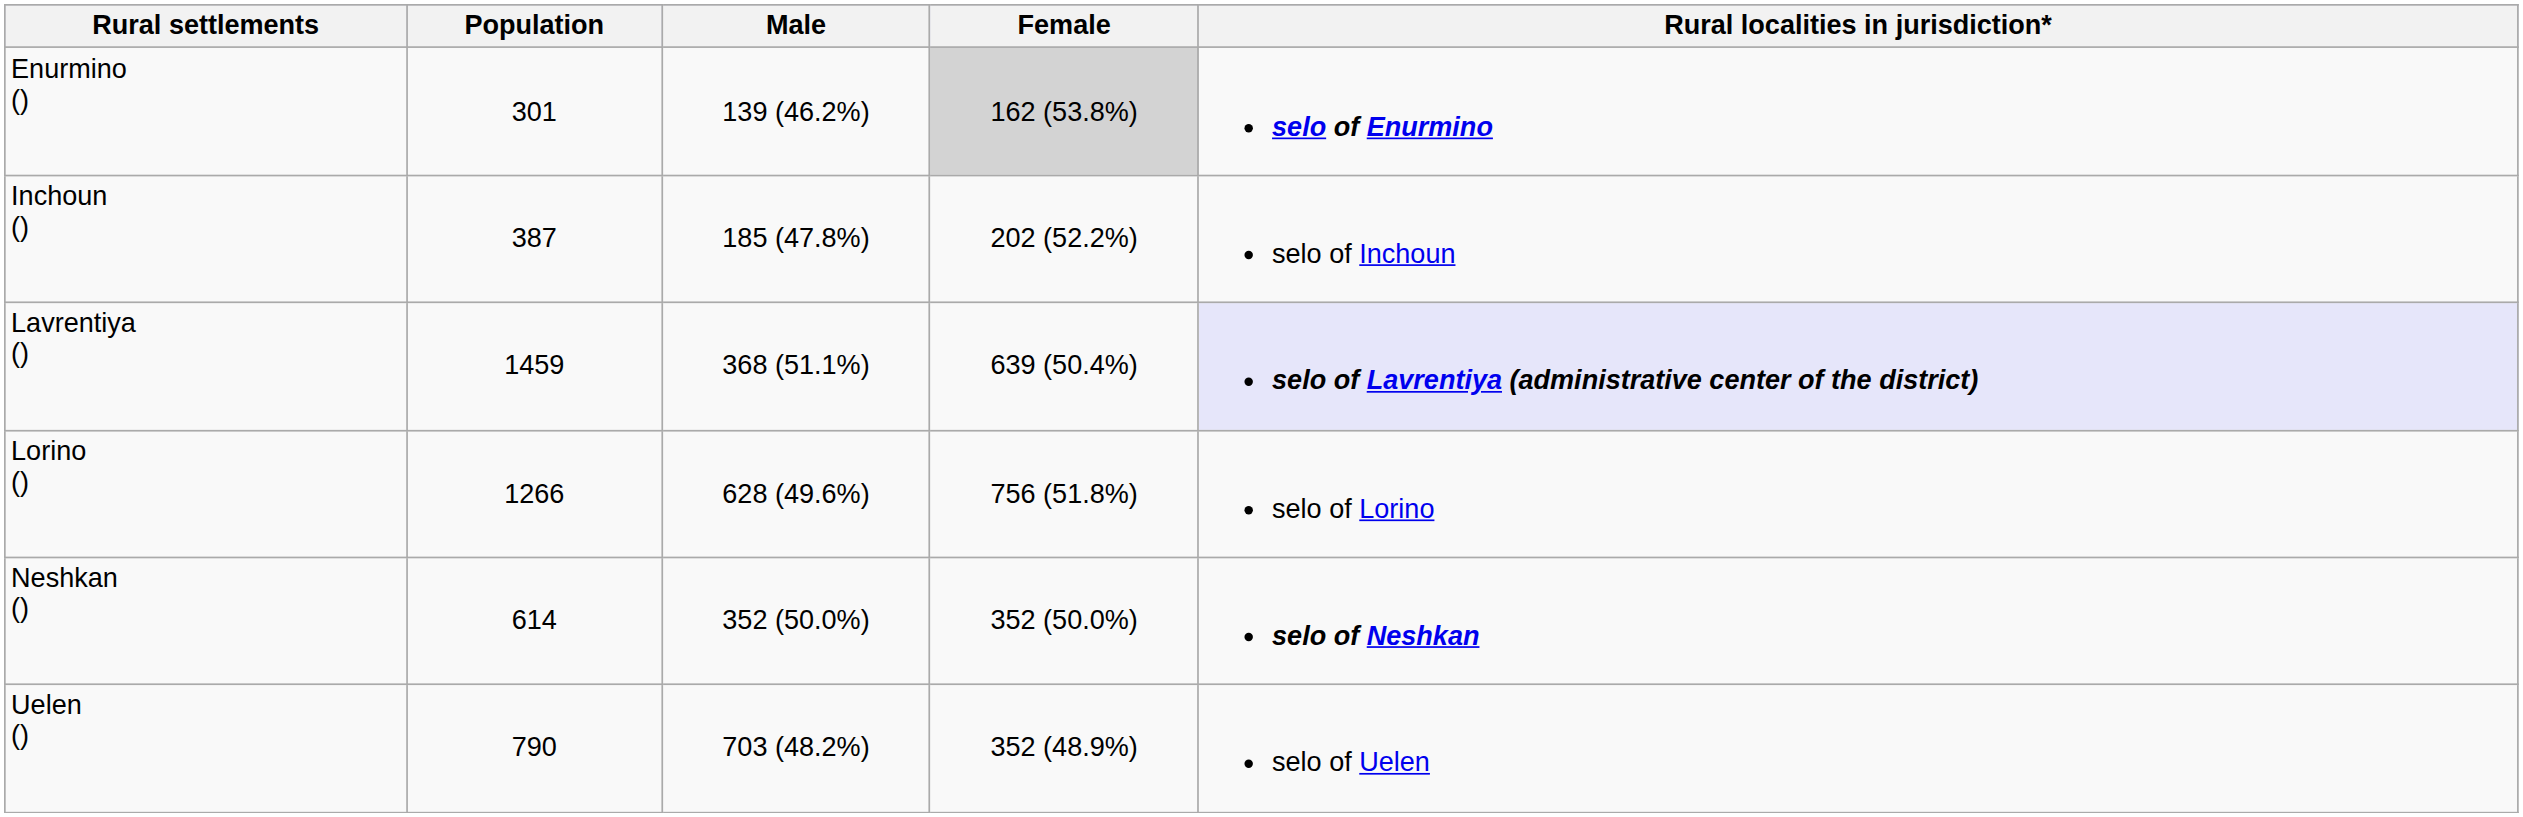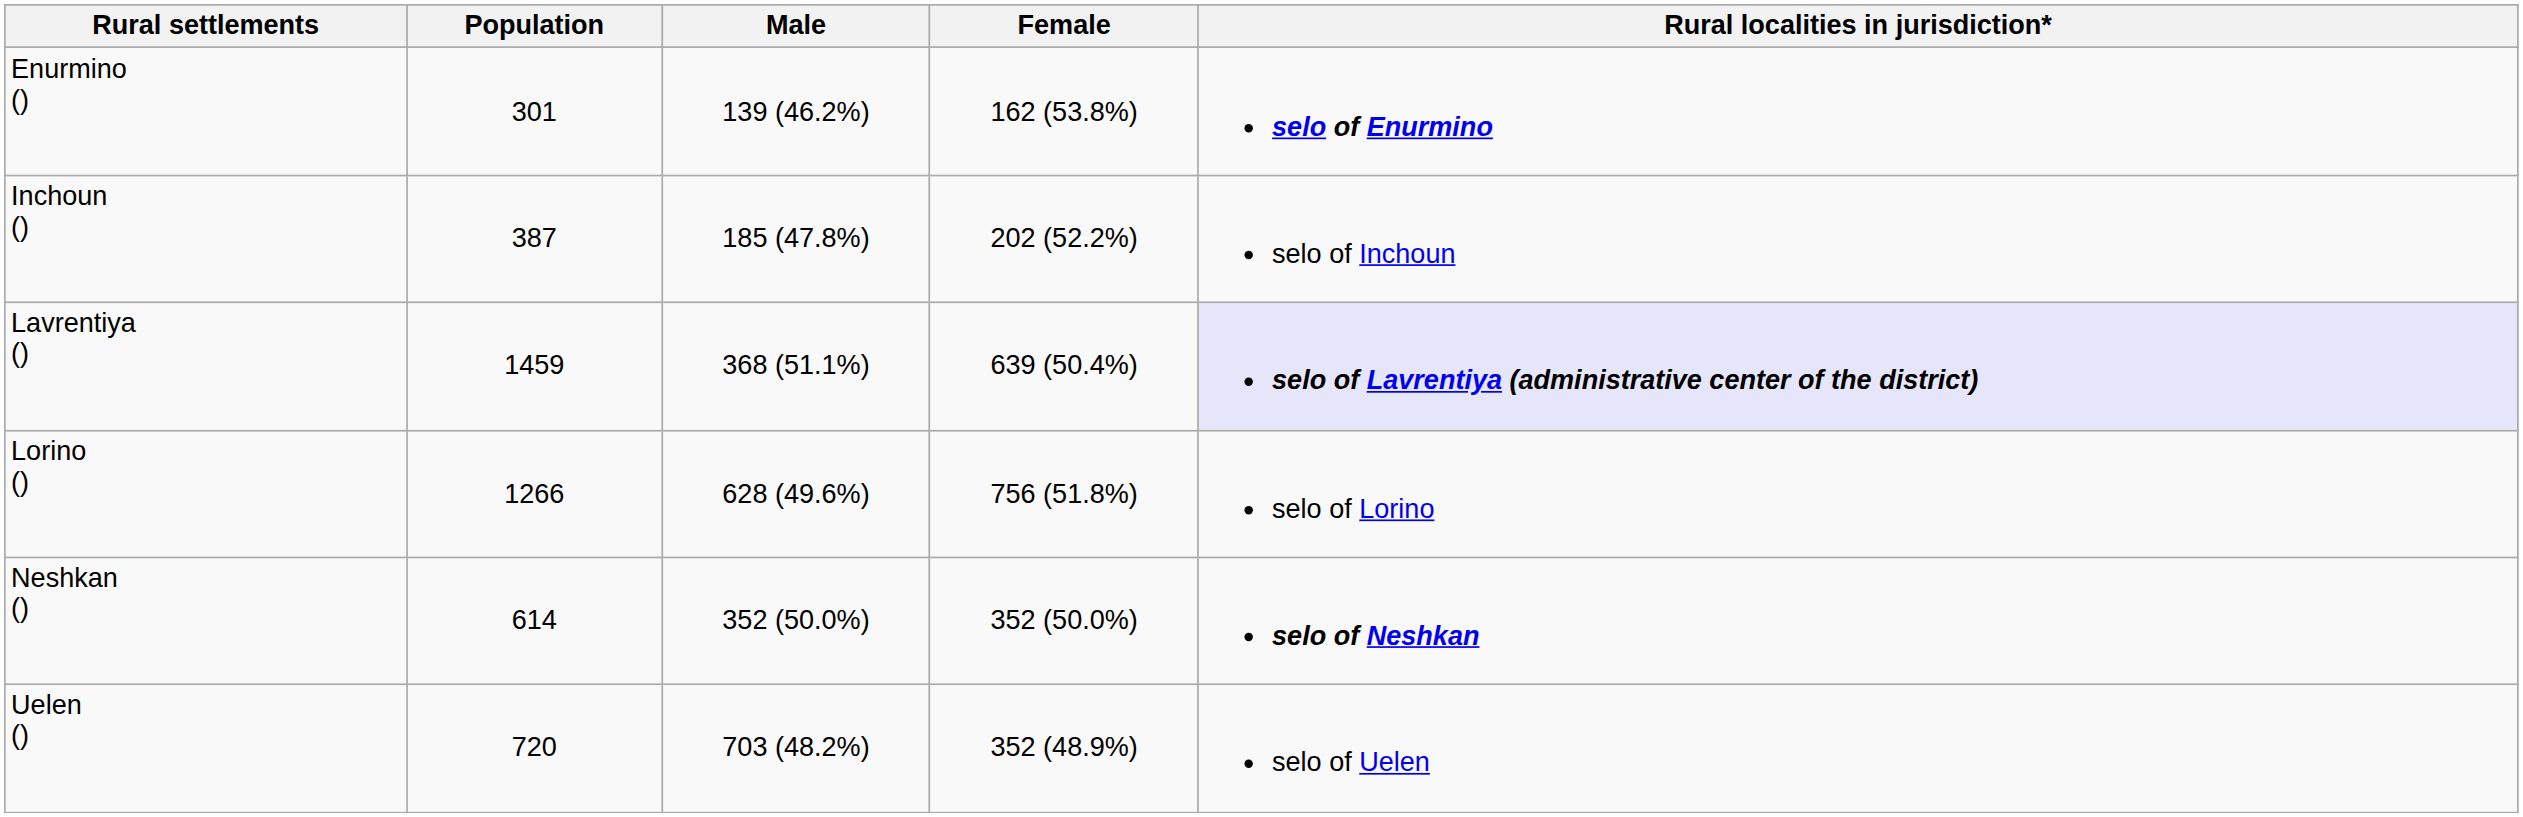 <table class="wikitable sortable" style="width:75%">
 <tr bgcolor="#CCCCFF" align="left">
 <th>Rural settlements</th>
 <th>Population</th>
 <th>Male</th>
 <th>Female</th>
 <th>Rural localities in jurisdiction*</th>
 </tr>
 <tr>
 <td valign="top">Enurmino<br>()</td>
 <td align="center">301</td>
 <td align="center">139 (46.2%)</td>
-<td align="center" style="background: lightgrey;">162 (53.8%)</td>
+<td align="center">162 (53.8%)</td>
 <td><br><ul><li><strong><em><a href='#'>selo</a><em> of <a href='#'>Enurmino</a><strong></li></ul></td>
 </tr>
 <tr>
 <td valign="top">Inchoun<br>()</td>
 <td align="center">387</td>
 <td align="center">185 (47.8%)</td>
 <td align="center">202 (52.2%)</td>
 <td><br><ul><li></em></strong>selo</em> of <a href='#'>Inchoun</a></strong></li></ul></td>
 </tr>
 <tr>
 <td valign="top">Lavrentiya<br>()</td>
 <td align="center">1459</td>
 <td align="center">368 (51.1%)</td>
 <td align="center">639 (50.4%)</td>
 <td style="background: lavender;"><br><ul><li><strong><em>selo<em> of <a href='#'>Lavrentiya</a><strong> (administrative center of the district)</li></ul></td>
 </tr>
 <tr>
 <td valign="top">Lorino<br>()</td>
 <td align="center">1266</td>
 <td align="center">628 (49.6%)</td>
 <td align="center">756 (51.8%)</td>
 <td><br><ul><li></em></strong>selo</em> of <a href='#'>Lorino</a></strong></li></ul></td>
 </tr>
 <tr>
 <td valign="top">Neshkan<br>()</td>
 <td align="center">614</td>
 <td align="center">352 (50.0%)</td>
 <td align="center">352 (50.0%)</td>
 <td><br><ul><li><strong><em>selo<em> of <a href='#'>Neshkan</a><strong></li></ul></td>
 </tr>
 <tr>
 <td valign="top">Uelen<br>()</td>
-<td align="center">790</td>
+<td align="center">720</td>
 <td align="center">703 (48.2%)</td>
 <td align="center">352 (48.9%)</td>
 <td><br><ul><li></em></strong>selo</em> of <a href='#'>Uelen</a></strong></li></ul></td>
 </tr>
 </table>
